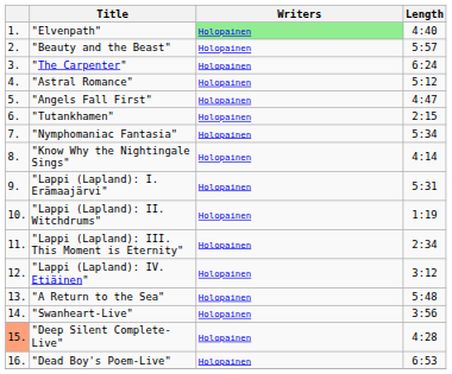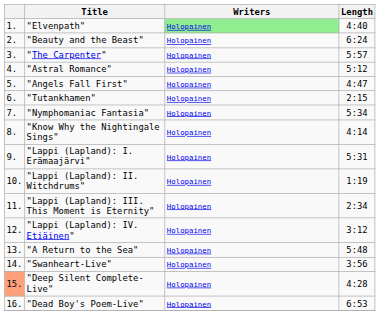 <table class="wikitable">
 <tr>
 <th></th>
 <th width="200">Title</th>
 <th width="250">Writers</th>
 <th>Length</th>
 </tr>
 <tr>
 <td>1.</td>
 <td>"Elvenpath"</td>
 <td style="background: lightgreen;"><small><a href='#'>Holopainen</a></small></td>
 <td align="center">4:40</td>
 </tr>
 <tr>
 <td>2.</td>
 <td>"Beauty and the Beast"</td>
 <td><small><a href='#'>Holopainen</a></small></td>
-<td align="center">5:57</td>
+<td align="center">6:24</td>
 </tr>
 <tr>
 <td>3.</td>
 <td>"<a href='#'>The Carpenter</a>"</td>
 <td><small><a href='#'>Holopainen</a></small></td>
-<td align="center">6:24</td>
+<td align="center">5:57</td>
 </tr>
 <tr>
 <td>4.</td>
 <td>"Astral Romance"</td>
 <td><small><a href='#'>Holopainen</a></small></td>
 <td align="center">5:12</td>
 </tr>
 <tr>
 <td>5.</td>
 <td>"Angels Fall First"</td>
 <td><small><a href='#'>Holopainen</a></small></td>
 <td align="center">4:47</td>
 </tr>
 <tr>
 <td>6.</td>
 <td>"Tutankhamen"</td>
 <td><small><a href='#'>Holopainen</a></small></td>
 <td align="center">2:15</td>
 </tr>
 <tr>
 <td>7.</td>
 <td>"Nymphomaniac Fantasia"</td>
 <td><small><a href='#'>Holopainen</a></small></td>
 <td align="center">5:34</td>
 </tr>
 <tr>
 <td>8.</td>
 <td>"Know Why the Nightingale Sings"</td>
 <td><small><a href='#'>Holopainen</a></small></td>
 <td align="center">4:14</td>
 </tr>
 <tr>
 <td>9.</td>
 <td>"Lappi (Lapland): I. Erämaajärvi"</td>
 <td><small><a href='#'>Holopainen</a></small></td>
 <td align="center">5:31</td>
 </tr>
 <tr>
 <td>10.</td>
 <td>"Lappi (Lapland): II. Witchdrums"</td>
 <td><small><a href='#'>Holopainen</a></small></td>
 <td align="center">1:19</td>
 </tr>
 <tr>
 <td>11.</td>
 <td>"Lappi (Lapland): III. This Moment is Eternity"</td>
 <td><small><a href='#'>Holopainen</a></small></td>
 <td align="center">2:34</td>
 </tr>
 <tr>
 <td>12.</td>
 <td>"Lappi (Lapland): IV. <a href='#'>Etiäinen</a>"</td>
 <td><small><a href='#'>Holopainen</a></small></td>
 <td align="center">3:12</td>
 </tr>
 <tr>
 <td>13.</td>
 <td>"A Return to the Sea"</td>
 <td><small><a href='#'>Holopainen</a></small></td>
 <td align="center">5:48</td>
 </tr>
 <tr>
 <td>14.</td>
 <td>"Swanheart-Live"</td>
 <td><small><a href='#'>Holopainen</a></small></td>
 <td align="center">3:56</td>
 </tr>
 <tr>
 <td style="background: lightsalmon;">15.</td>
 <td>"Deep Silent Complete-Live"</td>
 <td><small><a href='#'>Holopainen</a></small></td>
 <td align="center">4:28</td>
 </tr>
 <tr>
 <td>16.</td>
 <td>"Dead Boy's Poem-Live"</td>
 <td><small><a href='#'>Holopainen</a></small></td>
 <td align="center">6:53</td>
 </tr>
 <tr>
 </tr>
 </table>
